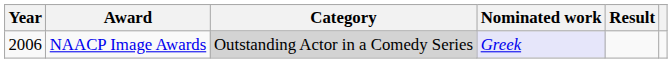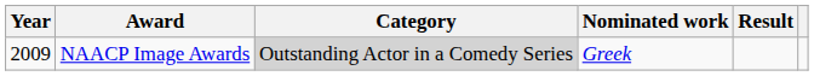 <table class="wikitable sortable">
 <tr>
 <th>Year</th>
 <th>Award</th>
 <th>Category</th>
 <th>Nominated work</th>
 <th>Result</th>
 <th class="unsortable"></th>
 </tr>
 <tr>
-<td>2006</td>
+<td>2009</td>
 <td><a href='#'>NAACP Image Awards</a></td>
 <td style="background: lightgrey;">Outstanding Actor in a Comedy Series</td>
-<td style="background: lavender;"><em><a href='#'>Greek</a></em></td>
+<td><em><a href='#'>Greek</a></em></td>
 <td></td>
 <td style="text-align: center;"></td>
 </tr>
 </table>
